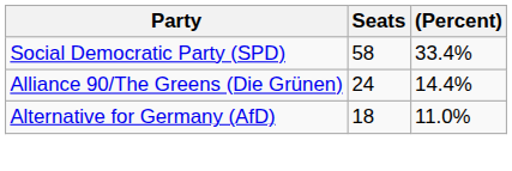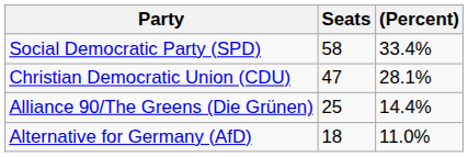 <table class="wikitable">
 <tr>
 <th>Party</th>
 <th>Seats</th>
 <th>(Percent)</th>
 </tr>
 <tr>
 <td><a href='#'>Social Democratic Party (SPD)</a></td>
 <td>58</td>
 <td>33.4%</td>
 </tr>
 <tr>
+<td><a href='#'>Christian Democratic Union (CDU)</a></td>
+<td>47</td>
+<td>28.1%</td>
+</tr>
+<tr>
 <td><a href='#'>Alliance 90/The Greens (Die Grünen)</a></td>
-<td>24</td>
+<td>25</td>
 <td>14.4%</td>
 </tr>
 <tr>
 <td><a href='#'>Alternative for Germany (AfD)</a></td>
 <td>18</td>
 <td>11.0%</td>
 </tr>
 </table>
